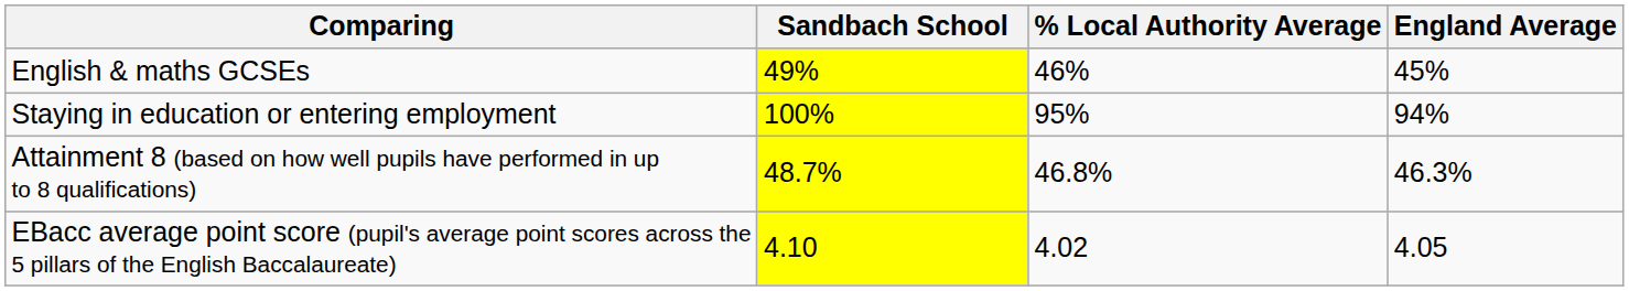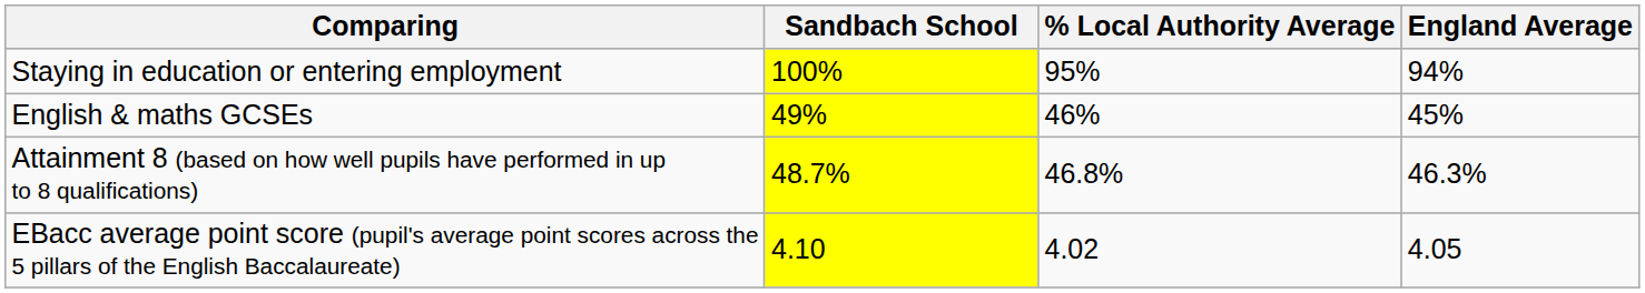 <table class="wikitable">
 <tr>
 <th>Comparing</th>
 <th>Sandbach School</th>
 <th>% Local Authority Average</th>
 <th>England Average</th>
 </tr>
 <tr>
+<td>Staying in education or entering employment</td>
+<td style="width: 150px; background: yellow;">100%</td>
+<td>95%</td>
+<td>94%</td>
+</tr>
+<tr>
 <td>English & maths GCSEs</td>
 <td style="width: 150px; background: yellow;">49%</td>
 <td>46%</td>
 <td>45%</td>
-</tr>
-<tr>
-<td>Staying in education or entering employment</td>
-<td style="width: 150px; background: yellow;">100%</td>
-<td>95%</td>
-<td>94%</td>
 </tr>
 <tr>
 <td>Attainment 8 <small>(based on how well pupils have performed in up <br>to 8 qualifications)</small></td>
 <td style="width: 150px; background: yellow;">48.7%</td>
 <td>46.8%</td>
 <td>46.3%</td>
 </tr>
 <tr>
 <td>EBacc average point score <small>(pupil's average point scores across the <br>5 pillars of the English Baccalaureate)</small></td>
 <td style="width: 150px; background: yellow;">4.10</td>
 <td>4.02</td>
 <td>4.05</td>
 </tr>
 </table>
